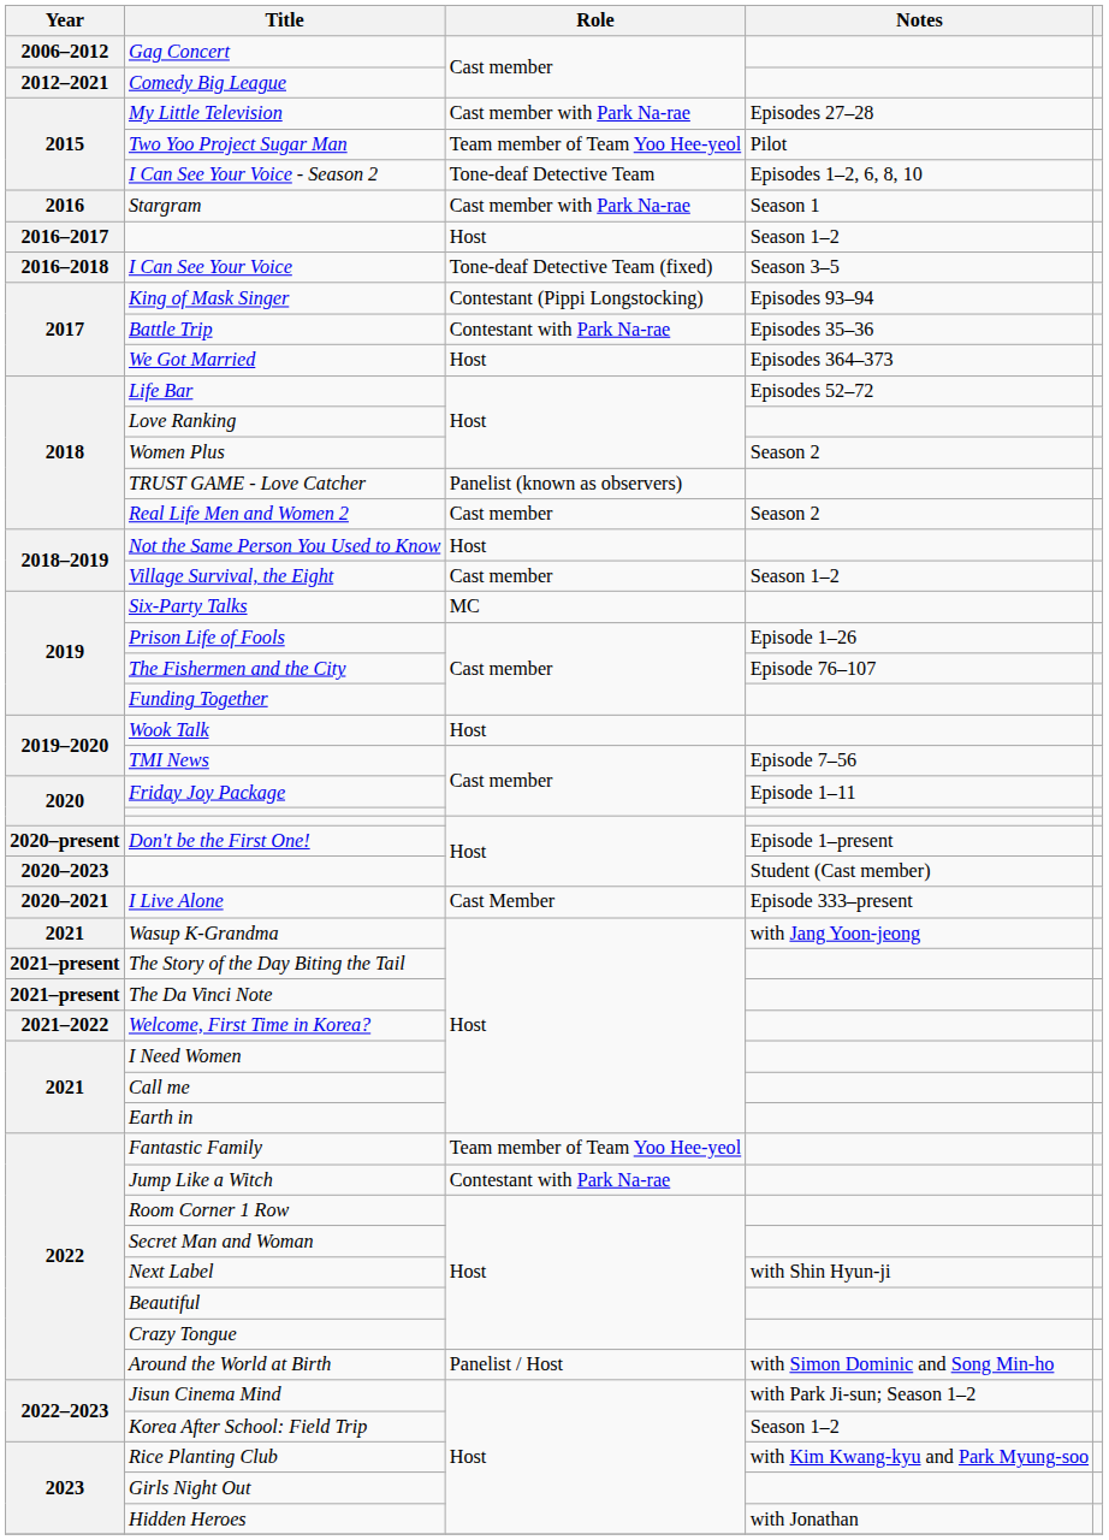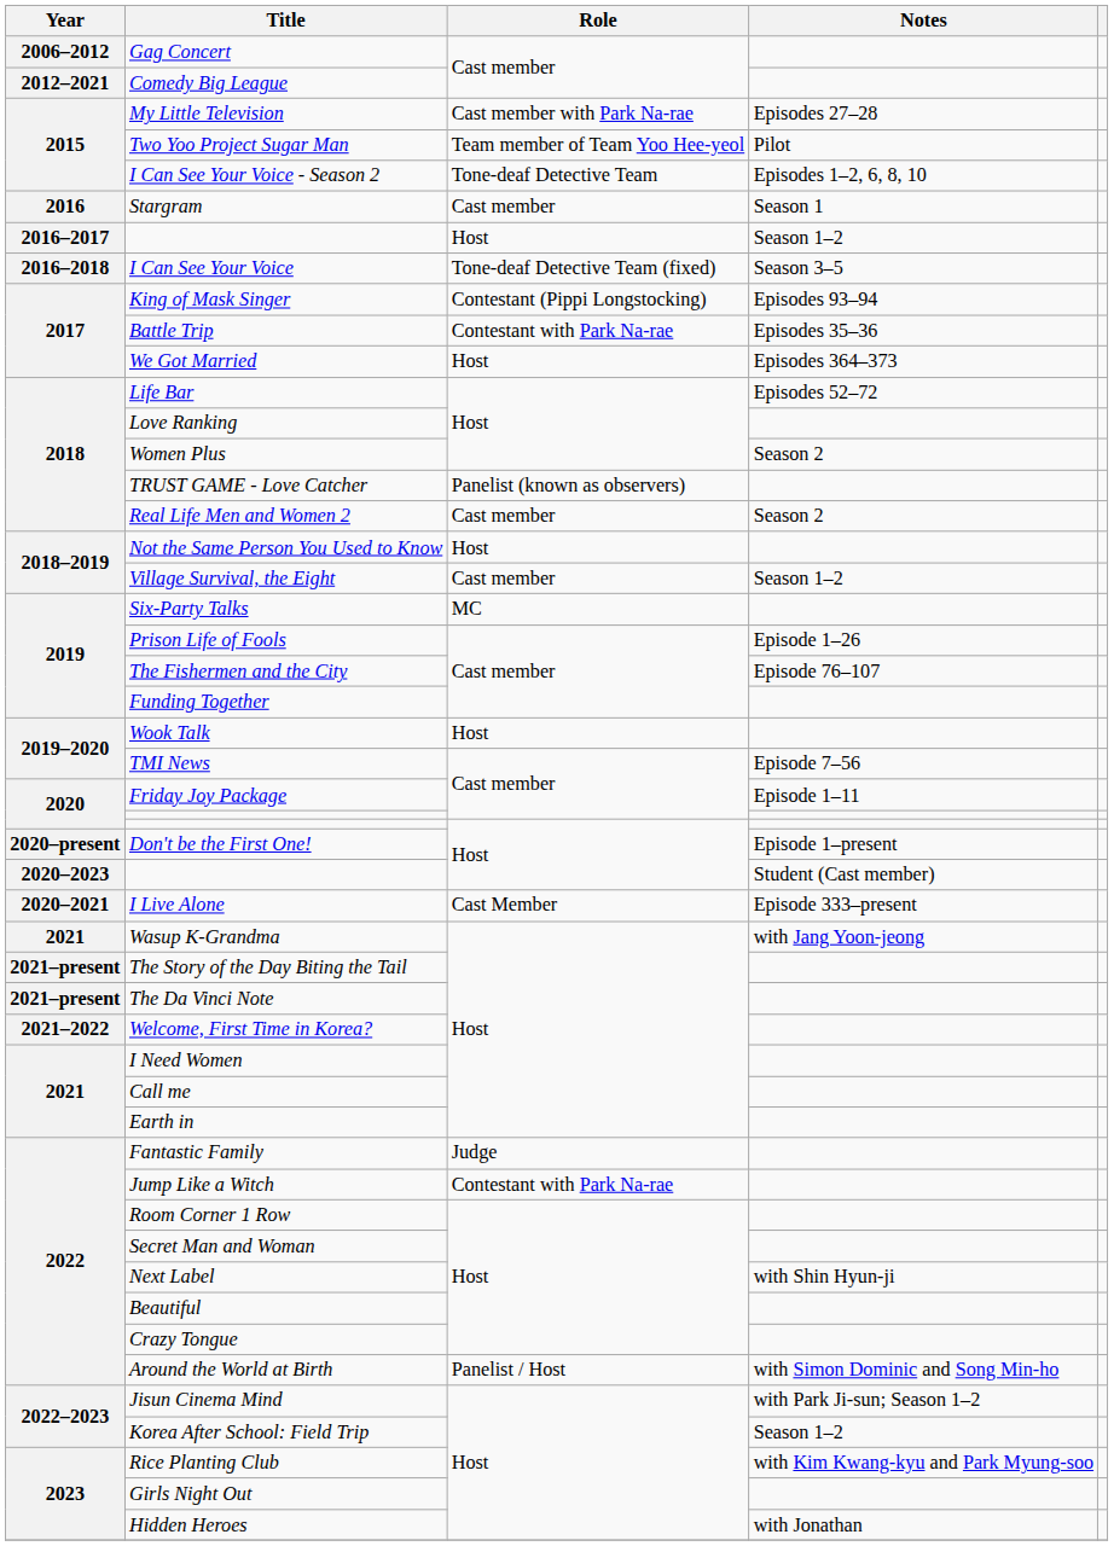 <table class="wikitable sortable plainrowheaders">
 <tr>
 <th scope="col">Year</th>
 <th scope="col">Title</th>
 <th scope="col">Role</th>
 <th scope="col">Notes</th>
 <th scope="col" class="unsortable"></th>
 </tr>
 <tr>
 <th scope="row">2006–2012</th>
 <td><em><a href='#'>Gag Concert</a></em></td>
 <td rowspan=2>Cast member</td>
 <td></td>
 <td></td>
 </tr>
 <tr>
 <th scope="row">2012–2021</th>
 <td><em><a href='#'>Comedy Big League</a></em></td>
 <td></td>
 <td style="text-align:center"></td>
 </tr>
 <tr>
 <th scope="row" rowspan="3">2015</th>
 <td><em><a href='#'>My Little Television</a></em></td>
 <td>Cast member with <a href='#'>Park Na-rae</a></td>
 <td>Episodes 27–28</td>
 <td style="text-align:center"></td>
 </tr>
 <tr>
 <td><em><a href='#'>Two Yoo Project Sugar Man</a></em></td>
 <td>Team member of Team <a href='#'>Yoo Hee-yeol</a></td>
 <td>Pilot</td>
 <td></td>
 </tr>
 <tr>
 <td><em><a href='#'>I Can See Your Voice</a> - Season 2</em></td>
 <td>Tone-deaf Detective Team</td>
 <td>Episodes 1–2, 6, 8, 10</td>
 <td></td>
 </tr>
 <tr>
 <th scope="row">2016</th>
 <td><em>Stargram</em></td>
-<td>Cast member with <a href='#'>Park Na-rae</a></td>
+<td>Cast member</td>
 <td>Season 1</td>
 <td style="text-align:center"></td>
 </tr>
 <tr>
 <th scope="row">2016–2017</th>
 <td><em></em></td>
 <td>Host</td>
 <td>Season 1–2</td>
 <td style="text-align:center"></td>
 </tr>
 <tr>
 <th scope="row">2016–2018</th>
 <td><em><a href='#'>I Can See Your Voice</a></em></td>
 <td>Tone-deaf Detective Team (fixed)</td>
 <td>Season 3–5</td>
 <td></td>
 </tr>
 <tr>
 <th scope="row" rowspan="3">2017</th>
 <td><em><a href='#'>King of Mask Singer</a></em></td>
 <td>Contestant (Pippi Longstocking)</td>
 <td>Episodes 93–94</td>
 <td></td>
 </tr>
 <tr>
 <td><em><a href='#'>Battle Trip</a></em></td>
 <td>Contestant with <a href='#'>Park Na-rae</a></td>
 <td>Episodes 35–36</td>
 <td style="text-align:center"></td>
 </tr>
 <tr>
 <td><em><a href='#'>We Got Married</a></em></td>
 <td>Host</td>
 <td>Episodes 364–373</td>
 <td style="text-align:center"></td>
 </tr>
 <tr>
 <th scope="row" rowspan="5">2018</th>
 <td><em><a href='#'>Life Bar</a></em></td>
 <td rowspan=3>Host</td>
 <td>Episodes 52–72</td>
 <td style="text-align:center"></td>
 </tr>
 <tr>
 <td><em>Love Ranking</em></td>
 <td></td>
 <td style="text-align:center"></td>
 </tr>
 <tr>
 <td><em>Women Plus</em></td>
 <td>Season 2</td>
 <td style="text-align:center"></td>
 </tr>
 <tr>
 <td><em>TRUST GAME - Love Catcher</em></td>
 <td>Panelist (known as observers)</td>
 <td></td>
 <td style="text-align:center"></td>
 </tr>
 <tr>
 <td><em><a href='#'>Real Life Men and Women 2</a></em></td>
 <td>Cast member</td>
 <td>Season 2</td>
 <td style="text-align:center"></td>
 </tr>
 <tr>
 <th scope="row" rowspan=2>2018–2019</th>
 <td><em><a href='#'>Not the Same Person You Used to Know</a></em></td>
 <td>Host</td>
 <td></td>
 <td style="text-align:center"></td>
 </tr>
 <tr>
 <td><em><a href='#'>Village Survival, the Eight</a></em></td>
 <td>Cast member</td>
 <td>Season 1–2</td>
 <td></td>
 </tr>
 <tr>
 <th scope="row" rowspan=4>2019</th>
 <td><em><a href='#'>Six-Party Talks</a></em></td>
 <td>MC</td>
 <td></td>
 <td style="text-align:center"></td>
 </tr>
 <tr>
 <td><em><a href='#'>Prison Life of Fools</a></em></td>
 <td rowspan=3>Cast member</td>
 <td>Episode 1–26</td>
 <td style="text-align:center"></td>
 </tr>
 <tr>
 <td><em><a href='#'>The Fishermen and the City</a></em></td>
 <td>Episode 76–107</td>
 <td style="text-align:center"></td>
 </tr>
 <tr>
 <td><em><a href='#'>Funding Together</a></em></td>
 <td></td>
 <td></td>
 </tr>
 <tr>
 <th scope="row" rowspan=2>2019–2020</th>
 <td><em><a href='#'>Wook Talk</a></em></td>
 <td>Host</td>
 <td></td>
 <td></td>
 </tr>
 <tr>
 <td><em><a href='#'>TMI News</a></em></td>
 <td rowspan=3>Cast member</td>
 <td>Episode 7–56</td>
 <td></td>
 </tr>
 <tr>
 <th scope="row" rowspan=3>2020</th>
 <td><em><a href='#'>Friday Joy Package</a></em></td>
 <td>Episode 1–11</td>
 <td></td>
 </tr>
 <tr>
 <td><em></em></td>
 <td></td>
 <td></td>
 </tr>
 <tr>
 <td><em></em></td>
 <td rowspan="3">Host</td>
 <td></td>
 <td></td>
 </tr>
 <tr>
 <th scope="row">2020–present</th>
 <td><em><a href='#'>Don't be the First One!</a></em></td>
 <td>Episode 1–present</td>
 <td></td>
 </tr>
 <tr>
 <th scope="row">2020–2023</th>
 <td><em></em></td>
 <td>Student (Cast member)</td>
 <td style="text-align:center"></td>
 </tr>
 <tr>
 <th scope="row">2020–2021</th>
 <td><em><a href='#'>I Live Alone</a></em></td>
 <td>Cast Member</td>
 <td>Episode 333–present</td>
 <td></td>
 </tr>
 <tr>
 <th scope="row" rowspan="1">2021</th>
 <td><em>Wasup K-Grandma</em></td>
 <td rowspan="7">Host</td>
 <td>with <a href='#'>Jang Yoon-jeong</a></td>
 <td style="text-align:center"></td>
 </tr>
 <tr>
 <th scope="row">2021–present</th>
 <td><em>The Story of the Day Biting the Tail</em></td>
 <td></td>
 <td style="text-align:center"></td>
 </tr>
 <tr>
 <th scope="row">2021–present</th>
 <td><em>The Da Vinci Note</em></td>
 <td></td>
 <td style="text-align:center"></td>
 </tr>
 <tr>
 <th scope="row">2021–2022</th>
 <td><em><a href='#'>Welcome, First Time in Korea?</a></em></td>
 <td></td>
 <td style="text-align:center"></td>
 </tr>
 <tr>
 <th scope="row" rowspan="3">2021</th>
 <td><em>I Need Women</em></td>
 <td></td>
 <td style="text-align:center"></td>
 </tr>
 <tr>
 <td><em>Call me</em></td>
 <td></td>
 <td style="text-align:center"></td>
 </tr>
 <tr>
 <td><em>Earth in</em></td>
 <td></td>
 <td style="text-align:center"></td>
 </tr>
 <tr>
 <th scope="row" rowspan=8>2022</th>
 <td><em>Fantastic Family</em></td>
-<td>Team member of Team <a href='#'>Yoo Hee-yeol</a></td>
+<td>Judge</td>
 <td></td>
 <td style="text-align:center"></td>
 </tr>
 <tr>
 <td><em>Jump Like a Witch</em></td>
 <td>Contestant with <a href='#'>Park Na-rae</a></td>
 <td></td>
 <td style="text-align:center"></td>
 </tr>
 <tr>
 <td><em>Room Corner 1 Row</em></td>
 <td rowspan=5>Host</td>
 <td></td>
 <td style="text-align:center"></td>
 </tr>
 <tr>
 <td><em>Secret Man and Woman</em></td>
 <td></td>
 <td style="text-align:center"></td>
 </tr>
 <tr>
 <td><em>Next Label</em></td>
 <td>with Shin Hyun-ji</td>
 <td style="text-align:center"></td>
 </tr>
 <tr>
 <td><em>Beautiful</em></td>
 <td></td>
 <td style="text-align:center"></td>
 </tr>
 <tr>
 <td><em>Crazy Tongue</em> </td>
 <td></td>
 <td style="text-align:center"></td>
 </tr>
 <tr>
 <td><em>Around the World at Birth</em></td>
 <td>Panelist / Host</td>
 <td>with <a href='#'>Simon Dominic</a> and <a href='#'>Song Min-ho</a></td>
 <td style="text-align:center"></td>
 </tr>
 <tr>
 <th scope="row" rowspan=2>2022–2023</th>
 <td><em>Jisun Cinema Mind</em></td>
 <td rowspan=5>Host</td>
 <td>with Park Ji-sun; Season 1–2</td>
 <td style="text-align:center"></td>
 </tr>
 <tr>
 <td><em>Korea After School: Field Trip</em> </td>
 <td>Season 1–2</td>
 <td style="text-align:center"></td>
 </tr>
 <tr>
 <th scope="row" rowspan=3>2023</th>
 <td><em>Rice Planting Club</em></td>
 <td>with <a href='#'>Kim Kwang-kyu</a> and <a href='#'>Park Myung-soo</a></td>
 <td style="text-align:center"></td>
 </tr>
 <tr>
 <td><em>Girls Night Out</em></td>
 <td></td>
 <td style="text-align:center"></td>
 </tr>
 <tr>
 <td><em>Hidden Heroes</em></td>
 <td>with Jonathan</td>
 <td style="text-align:center"></td>
 </tr>
 <tr>
 </tr>
 </table>
